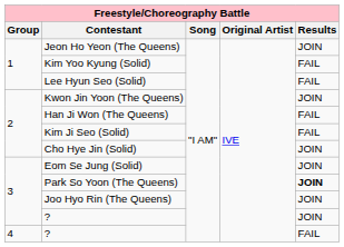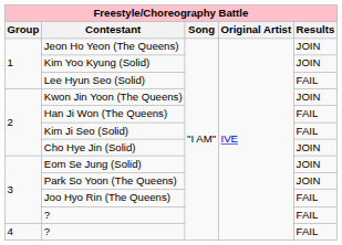 <table class="wikitable mw-collapsible mw-collapsed"  style="text-align:center font-size:90%">
 <tr>
 <th style="background:pink"; colspan="5">Freestyle/Choreography Battle</th>
 </tr>
 <tr style="background:#f2f2f2">
 <th scope="col">Group</th>
 <th scope="col">Contestant</th>
 <th scope="col">Song</th>
 <th scope="col">Original Artist</th>
 <th scope="col">Results</th>
 </tr>
 <tr>
 <td rowspan="3">1</td>
 <td>Jeon Ho Yeon (The Queens)</td>
 <td rowspan="12">"I AM"</td>
 <td rowspan="12"><a href='#'> IVE</a></td>
 <td>JOIN</td>
 </tr>
 <tr>
 <td>Kim Yoo Kyung (Solid)</td>
-<td>FAIL</td>
+<td>JOIN</td>
 </tr>
 <tr>
 <td>Lee Hyun Seo (Solid)</td>
 <td>FAIL</td>
 </tr>
 <tr>
 <td rowspan="4">2</td>
 <td>Kwon Jin Yoon (The Queens)</td>
 <td>JOIN</td>
 </tr>
 <tr>
 <td>Han Ji Won (The Queens)</td>
 <td>FAIL</td>
 </tr>
 <tr>
 <td>Kim Ji Seo (Solid)</td>
 <td>FAIL</td>
 </tr>
 <tr>
 <td>Cho Hye Jin (Solid)</td>
 <td>JOIN</td>
 </tr>
 <tr>
 <td rowspan="4">3</td>
 <td>Eom Se Jung (Solid)</td>
 <td>JOIN</td>
 </tr>
 <tr>
 <td>Park So Yoon (The Queens)</td>
-<td><strong>JOIN</strong></td>
+<td>JOIN</td>
 </tr>
 <tr>
 <td>Joo Hyo Rin (The Queens)</td>
-<td>JOIN</td>
+<td>FAIL</td>
 </tr>
 <tr>
 <td>?</td>
-<td>JOIN</td>
+<td>FAIL</td>
 </tr>
 <tr>
 <td>4</td>
 <td>?</td>
 <td>FAIL</td>
 </tr>
 </table>
